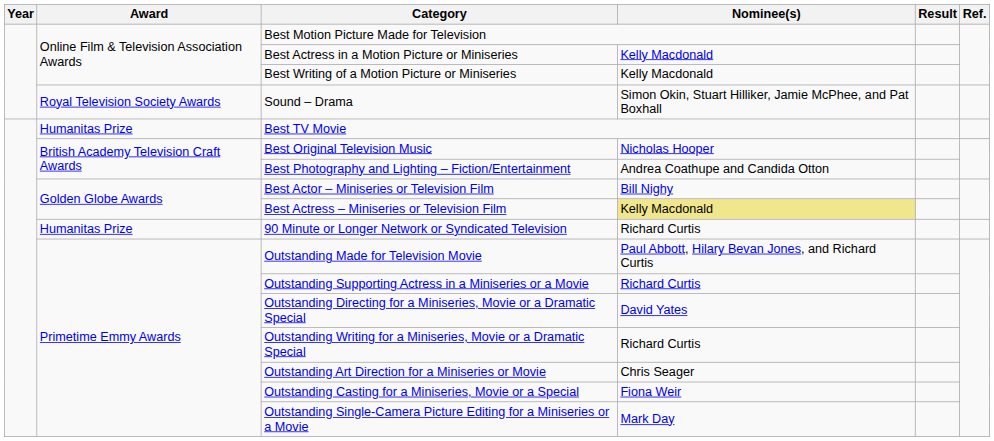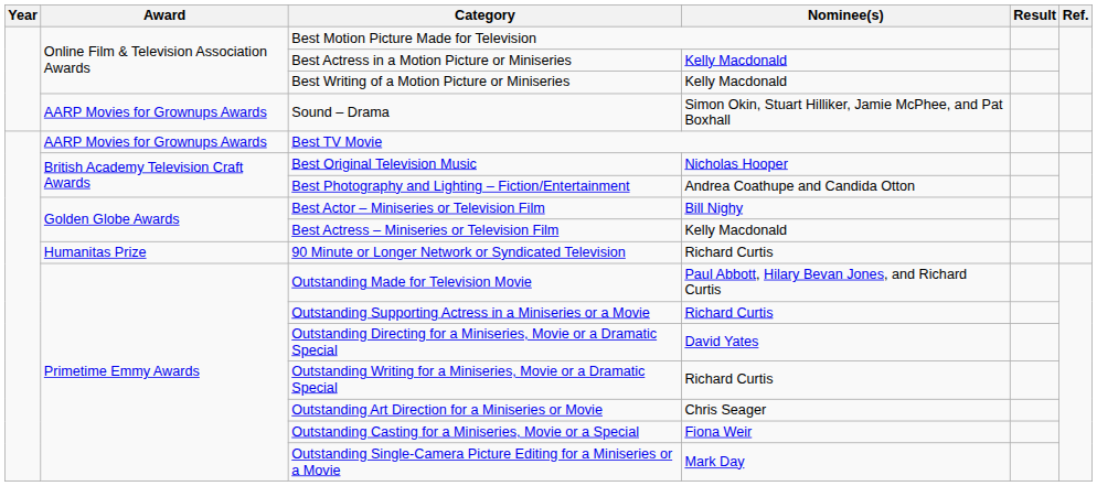 <table class="wikitable sortable">
 <tr>
 <th>Year</th>
 <th>Award</th>
 <th>Category</th>
 <th>Nominee(s)</th>
 <th>Result</th>
 <th>Ref.</th>
 </tr>
 <tr>
 <td rowspan="4"></td>
 <td rowspan="3">Online Film & Television Association Awards</td>
 <td colspan="2">Best Motion Picture Made for Television</td>
 <td></td>
 <td align="center" rowspan="3"></td>
 </tr>
 <tr>
 <td>Best Actress in a Motion Picture or Miniseries</td>
 <td><a href='#'>Kelly Macdonald</a></td>
 <td></td>
 </tr>
 <tr>
 <td>Best Writing of a Motion Picture or Miniseries</td>
 <td>Kelly Macdonald</td>
 <td></td>
 </tr>
 <tr>
-<td><a href='#'>Royal Television Society Awards</a></td>
+<td><a href='#'>AARP Movies for Grownups Awards</a></td>
 <td>Sound – Drama</td>
 <td>Simon Okin, Stuart Hilliker, Jamie McPhee, and Pat Boxhall</td>
 <td></td>
 <td align="center"></td>
 </tr>
 <tr>
 <td rowspan="13"></td>
-<td><a href='#'>Humanitas Prize</a></td>
+<td><a href='#'>AARP Movies for Grownups Awards</a></td>
 <td colspan="2"><a href='#'>Best TV Movie</a></td>
 <td></td>
 <td align="center"></td>
 </tr>
 <tr>
 <td rowspan="2"><a href='#'>British Academy Television Craft Awards</a></td>
 <td><a href='#'>Best Original Television Music</a></td>
 <td><a href='#'>Nicholas Hooper</a></td>
 <td></td>
 <td align="center" rowspan="2"></td>
 </tr>
 <tr>
 <td><a href='#'>Best Photography and Lighting – Fiction/Entertainment</a></td>
 <td>Andrea Coathupe and Candida Otton</td>
 <td></td>
 </tr>
 <tr>
 <td rowspan="2"><a href='#'>Golden Globe Awards</a></td>
 <td><a href='#'>Best Actor – Miniseries or Television Film</a></td>
 <td><a href='#'>Bill Nighy</a></td>
 <td></td>
 <td align="center" rowspan="2"></td>
 </tr>
 <tr>
 <td><a href='#'>Best Actress – Miniseries or Television Film</a></td>
-<td style="background: khaki;">Kelly Macdonald</td>
+<td>Kelly Macdonald</td>
 <td></td>
 </tr>
 <tr>
 <td><a href='#'>Humanitas Prize</a></td>
 <td><a href='#'>90 Minute or Longer Network or Syndicated Television</a></td>
 <td>Richard Curtis</td>
 <td></td>
 <td align="center"></td>
 </tr>
 <tr>
 <td rowspan="7"><a href='#'>Primetime Emmy Awards</a></td>
 <td><a href='#'>Outstanding Made for Television Movie</a></td>
 <td><a href='#'>Paul Abbott</a>, <a href='#'>Hilary Bevan Jones</a>, and Richard Curtis</td>
 <td></td>
 <td align="center" rowspan="7"></td>
 </tr>
 <tr>
 <td><a href='#'>Outstanding Supporting Actress in a Miniseries or a Movie</a></td>
 <td><a href='#'>Richard Curtis</a></td>
 <td></td>
 </tr>
 <tr>
 <td><a href='#'>Outstanding Directing for a Miniseries, Movie or a Dramatic Special</a></td>
 <td><a href='#'>David Yates</a></td>
 <td></td>
 </tr>
 <tr>
 <td><a href='#'>Outstanding Writing for a Miniseries, Movie or a Dramatic Special</a></td>
 <td>Richard Curtis</td>
 <td></td>
 </tr>
 <tr>
 <td><a href='#'>Outstanding Art Direction for a Miniseries or Movie</a></td>
 <td>Chris Seager</td>
 <td></td>
 </tr>
 <tr>
 <td><a href='#'>Outstanding Casting for a Miniseries, Movie or a Special</a></td>
 <td><a href='#'>Fiona Weir</a></td>
 <td></td>
 </tr>
 <tr>
 <td><a href='#'>Outstanding Single-Camera Picture Editing for a Miniseries or a Movie</a></td>
 <td><a href='#'>Mark Day</a></td>
 <td></td>
 </tr>
 </table>
